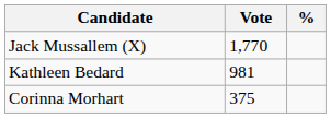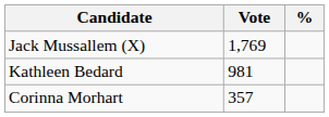 <table class="wikitable">
 <tr>
 <th bgcolor="#DDDDFF" width="200px">Candidate</th>
 <th bgcolor="#DDDDFF" width="50px">Vote</th>
 <th bgcolor="#DDDDFF" width="30px">%</th>
 </tr>
 <tr>
 <td>Jack Mussallem (X)</td>
-<td>1,770</td>
+<td>1,769</td>
 <td></td>
 </tr>
 <tr>
 <td>Kathleen Bedard</td>
 <td>981</td>
 <td></td>
 </tr>
 <tr>
 <td>Corinna Morhart</td>
-<td>375</td>
+<td>357</td>
 <td></td>
 </tr>
 </table>
